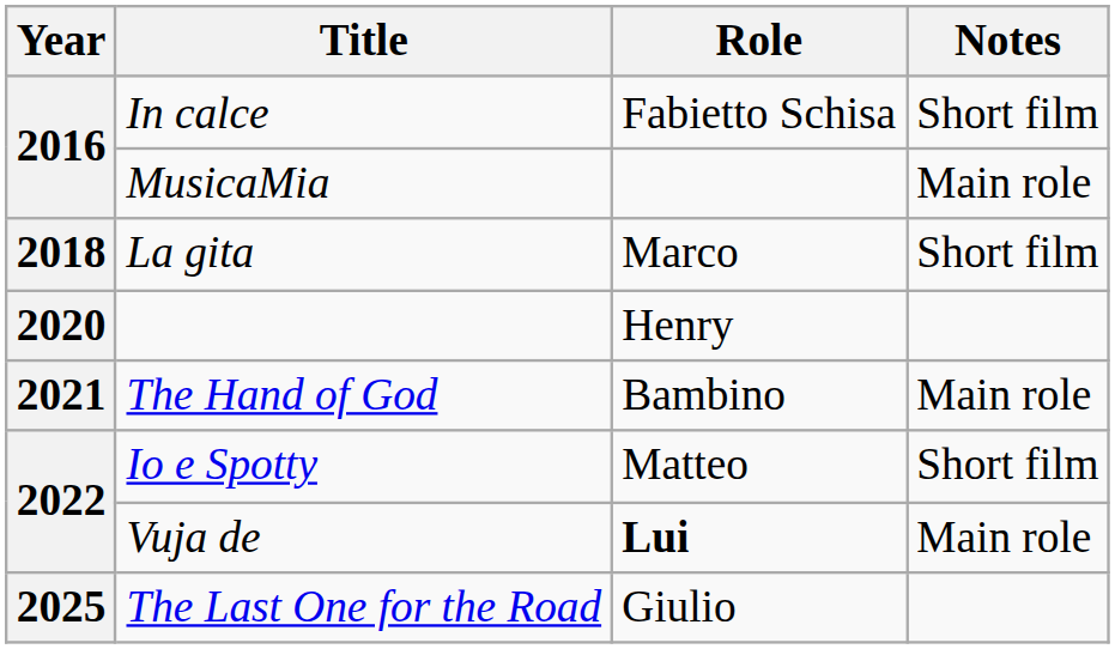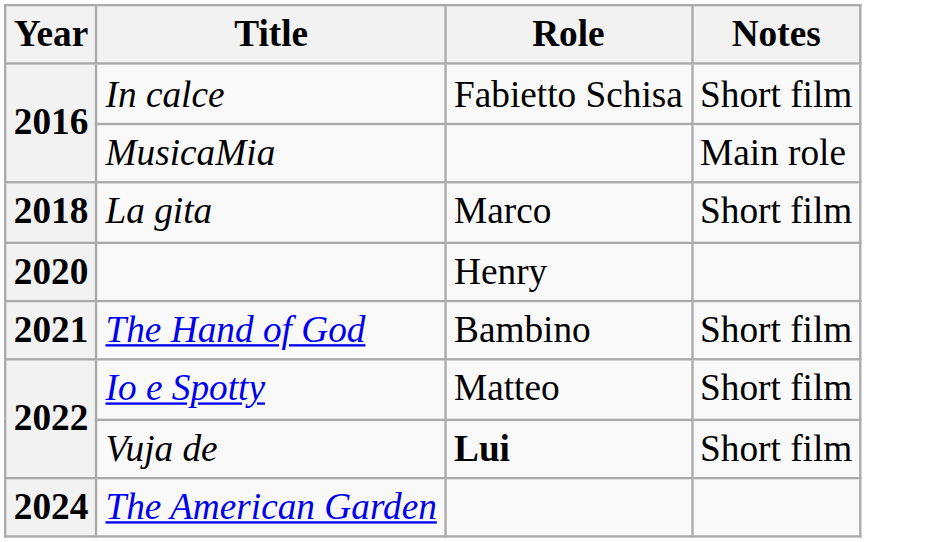 <table class="wikitable plainrowheaders sortable">
 <tr>
 <th scope="col">Year</th>
 <th scope="col">Title</th>
 <th scope="col" class="unsortable">Role</th>
 <th scope="col" class="unsortable">Notes</th>
 </tr>
 <tr>
 <th scope="row" rowspan="2">2016</th>
 <td><em>In calce</em></td>
 <td>Fabietto Schisa</td>
 <td>Short film</td>
 </tr>
 <tr>
 <td><em>MusicaMia</em></td>
 <td></td>
 <td>Main role</td>
 </tr>
 <tr>
 <th scope="row">2018</th>
 <td data-sort-value="Gita, La"><em>La gita</em></td>
 <td>Marco</td>
 <td>Short film</td>
 </tr>
 <tr>
 <th scope="row">2020</th>
 <td data-sort-value="Re Muore, Il"></td>
 <td>Henry</td>
 <td></td>
 </tr>
 <tr>
 <th scope="row">2021</th>
 <td data-sort-value="Hand of God, The"><em><a href='#'>The Hand of God</a></em></td>
 <td>Bambino</td>
-<td>Main role</td>
+<td>Short film</td>
 </tr>
 <tr>
 <th scope="row" rowspan="2">2022</th>
 <td><em><a href='#'>Io e Spotty</a></em></td>
 <td>Matteo</td>
 <td>Short film</td>
 </tr>
 <tr>
 <td><em>Vuja de</em></td>
 <td><strong>Lui</strong></td>
-<td>Main role</td>
+<td>Short film</td>
 </tr>
 <tr>
-<th scope="row">2025</th>
-<td data-sort-value="Last One for the Road, The"><em><a href='#'>The Last One for the Road</a></em></td>
-<td>Giulio</td>
+<th scope="row">2024</th>
+<td data-sort-value="American Garden, The"><em><a href='#'>The American Garden</a></em></td>
+<td></td>
 <td></td>
 </tr>
 </table>
